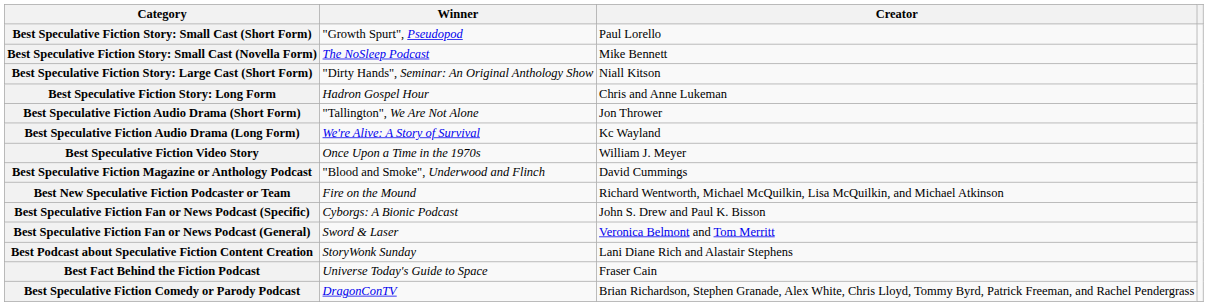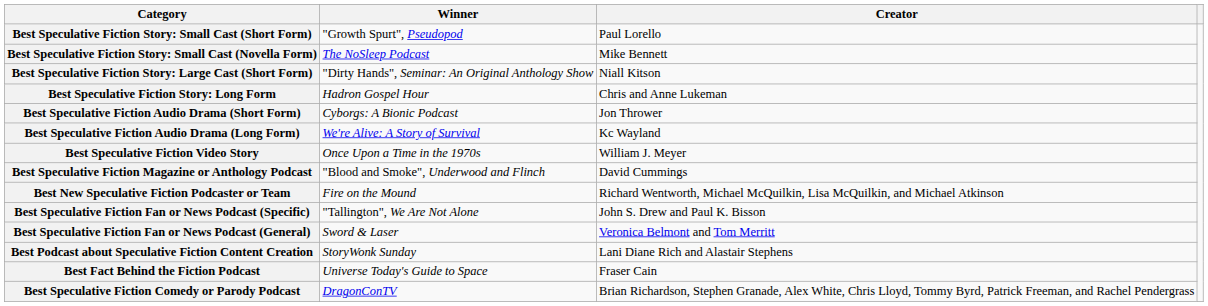 <table class="wikitable sortable">
 <tr>
 <th>Category</th>
 <th>Winner</th>
 <th>Creator</th>
 <th></th>
 </tr>
 <tr>
 <th>Best Speculative Fiction Story: Small Cast (Short Form)</th>
 <td>"Growth Spurt", <a href='#'><em>Pseudopod</em></a></td>
 <td>Paul Lorello</td>
 <td rowspan="14"></td>
 </tr>
 <tr>
 <th>Best Speculative Fiction Story: Small Cast (Novella Form)</th>
 <td><em><a href='#'>The NoSleep Podcast</a></em></td>
 <td>Mike Bennett</td>
 </tr>
 <tr>
 <th>Best Speculative Fiction Story: Large Cast (Short Form)</th>
 <td>"Dirty Hands", <em>Seminar: An Original Anthology Show</em></td>
 <td>Niall Kitson</td>
 </tr>
 <tr>
 <th>Best Speculative Fiction Story: Long Form</th>
 <td><em>Hadron Gospel Hour</em></td>
 <td>Chris and Anne Lukeman</td>
 </tr>
 <tr>
 <th>Best Speculative Fiction Audio Drama (Short Form)</th>
-<td>"Tallington", <em>We Are Not Alone</em></td>
+<td><em>Cyborgs: A Bionic Podcast</em></td>
 <td>Jon Thrower</td>
 </tr>
 <tr>
 <th>Best Speculative Fiction Audio Drama (Long Form)</th>
 <td><a href='#'><em>We're Alive: A Story of Survival</em></a></td>
 <td>Kc Wayland</td>
 </tr>
 <tr>
 <th>Best Speculative Fiction Video Story</th>
 <td><em>Once Upon a Time in the 1970s</em></td>
 <td>William J. Meyer</td>
 </tr>
 <tr>
 <th>Best Speculative Fiction Magazine or Anthology Podcast</th>
 <td>"Blood and Smoke", <em>Underwood and Flinch</em></td>
 <td>David Cummings</td>
 </tr>
 <tr>
 <th>Best New Speculative Fiction Podcaster or Team</th>
 <td><em>Fire on the Mound</em></td>
 <td>Richard Wentworth, Michael McQuilkin, Lisa McQuilkin, and Michael Atkinson</td>
 </tr>
 <tr>
 <th>Best Speculative Fiction Fan or News Podcast (Specific)</th>
-<td><em>Cyborgs: A Bionic Podcast</em></td>
+<td>"Tallington", <em>We Are Not Alone</em></td>
 <td>John S. Drew and Paul K. Bisson</td>
 </tr>
 <tr>
 <th>Best Speculative Fiction Fan or News Podcast (General)</th>
 <td><em>Sword & Laser</em></td>
 <td><a href='#'>Veronica Belmont</a> and <a href='#'>Tom Merritt</a></td>
 </tr>
 <tr>
 <th>Best Podcast about Speculative Fiction Content Creation</th>
 <td><em>StoryWonk Sunday</em></td>
 <td>Lani Diane Rich and Alastair Stephens</td>
 </tr>
 <tr>
 <th>Best Fact Behind the Fiction Podcast</th>
 <td><em>Universe Today's Guide to Space</em></td>
 <td>Fraser Cain</td>
 </tr>
 <tr>
 <th>Best Speculative Fiction Comedy or Parody Podcast</th>
 <td><em><a href='#'>DragonConTV</a></em></td>
 <td>Brian Richardson, Stephen Granade, Alex White, Chris Lloyd, Tommy Byrd, Patrick Freeman, and Rachel Pendergrass</td>
 </tr>
 </table>
